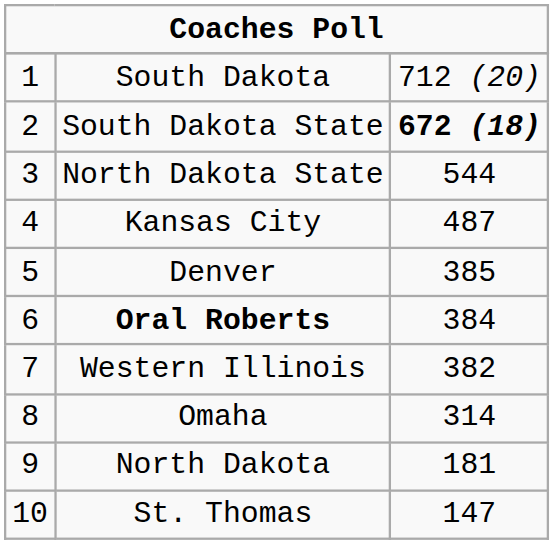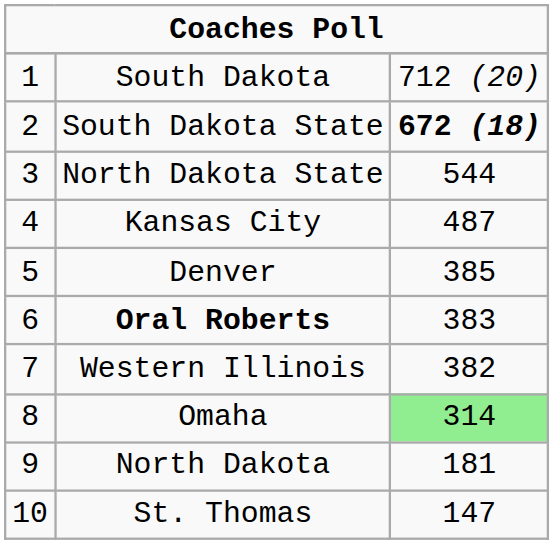 <table class="wikitable">
 <tr align="center">
 <td align="center" colspan="3"><strong>Coaches Poll</strong></td>
 </tr>
 <tr align="center">
 </tr>
 <tr align="center">
 <td>1</td>
 <td>South Dakota</td>
 <td>712 <em>(20)</em></td>
 </tr>
 <tr align="center">
 <td>2</td>
 <td>South Dakota State</td>
 <td><strong>672 <em>(18)</em></strong></td>
 </tr>
 <tr align="center">
 <td>3</td>
 <td>North Dakota State</td>
 <td>544</td>
 </tr>
 <tr align="center">
 <td>4</td>
 <td>Kansas City</td>
 <td>487</td>
 </tr>
 <tr align="center">
 <td>5</td>
 <td>Denver</td>
 <td>385</td>
 </tr>
 <tr align="center">
 <td>6</td>
 <td><strong>Oral Roberts</strong></td>
-<td>384</td>
+<td>383</td>
 </tr>
 <tr align="center">
 <td>7</td>
 <td>Western Illinois</td>
 <td>382</td>
 </tr>
 <tr align="center">
 <td>8</td>
 <td>Omaha</td>
-<td>314</td>
+<td style="background: lightgreen;">314</td>
 </tr>
 <tr align="center">
 <td>9</td>
 <td>North Dakota</td>
 <td>181</td>
 </tr>
 <tr align="center">
 <td>10</td>
 <td>St. Thomas</td>
 <td>147</td>
 </tr>
 </table>
